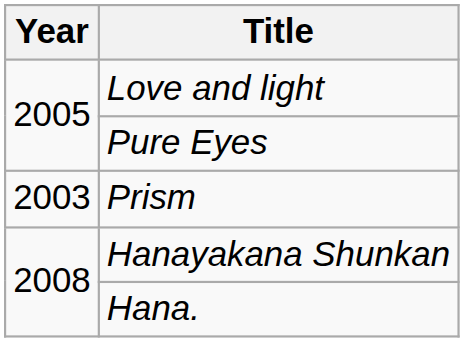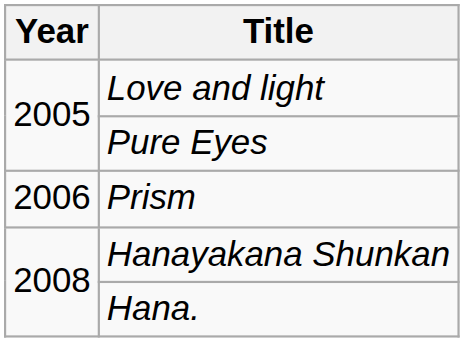 <table class="wikitable">
 <tr>
 <th>Year</th>
 <th>Title</th>
 </tr>
 <tr>
 <td rowspan="2">2005</td>
 <td><em>Love and light</em></td>
 </tr>
 <tr>
 <td><em>Pure Eyes</em></td>
 </tr>
 <tr>
-<td>2003</td>
+<td>2006</td>
 <td><em>Prism</em></td>
 </tr>
 <tr>
 <td rowspan="2">2008</td>
 <td><em>Hanayakana Shunkan</em></td>
 </tr>
 <tr>
 <td><em>Hana.</em></td>
 </tr>
 </table>
